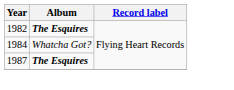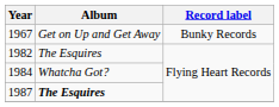 <table class="wikitable" style=text-align:center;>
 <tr>
 <th>Year</th>
 <th>Album</th>
 <th><a href='#'>Record label</a></th>
 </tr>
 <tr>
+<td>1967</td>
+<td align=left><em>Get on Up and Get Away</em></td>
+<td rowspan="1">Bunky Records</td>
+</tr>
+<tr>
 <td>1982</td>
-<td align=left><strong><em>The Esquires</em></strong></td>
+<td align=left><em>The Esquires</em></td>
 <td rowspan="3">Flying Heart Records</td>
 </tr>
 <tr>
 <td>1984</td>
 <td align=left><em>Whatcha Got?</em></td>
 </tr>
 <tr>
 <td>1987</td>
 <td align=left><strong><em>The Esquires</em></strong></td>
 </tr>
 <tr>
 </tr>
 </table>
